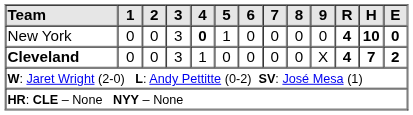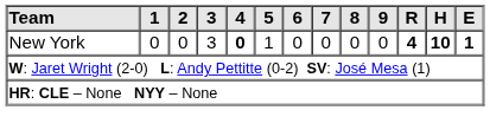 <table border=1 cellspacing=0 width=425 style="margin-left:3em;">
 <tr style="text-align:center; background-color:#e6e6e6;">
 <th align=left width=28%>Team</th>
 <th width=6%>1</th>
 <th width=6%>2</th>
 <th width=6%>3</th>
 <th width=6%>4</th>
 <th width=6%>5</th>
 <th width=6%>6</th>
 <th width=6%>7</th>
 <th width=6%>8</th>
 <th width=6%>9</th>
 <th width=6%>R</th>
 <th width=6%>H</th>
 <th width=6%>E</th>
 </tr>
 <tr style="text-align:center;">
 <td align=left>New York</td>
 <td>0</td>
 <td>0</td>
 <td>3</td>
 <td><strong>0</strong></td>
 <td>1</td>
 <td>0</td>
 <td>0</td>
 <td>0</td>
 <td>0</td>
 <td><strong>4</strong></td>
 <td><strong>10</strong></td>
-<td><strong>0</strong></td>
-</tr>
-<tr style="text-align:center;">
-<td align=left><strong>Cleveland</strong></td>
-<td>0</td>
-<td>0</td>
-<td>3</td>
-<td>1</td>
-<td>0</td>
-<td>0</td>
-<td>0</td>
-<td>0</td>
-<td>X</td>
-<td><strong>4</strong></td>
-<td><strong>7</strong></td>
-<td><strong>2</strong></td>
+<td><strong>1</strong></td>
 </tr>
 <tr style="text-align:left;">
 <td colspan=13><small><strong>W</strong>: <a href='#'>Jaret Wright</a> (2-0)   <strong>L</strong>: <a href='#'>Andy Pettitte</a> (0-2)  <strong>SV</strong>: <a href='#'>José Mesa</a> (1)</small></td>
 </tr>
 <tr style="text-align:left;">
 <td colspan=13><small><strong>HR</strong>: <strong>CLE</strong> – None   <strong>NYY</strong> – None</small></td>
 </tr>
 </table>
